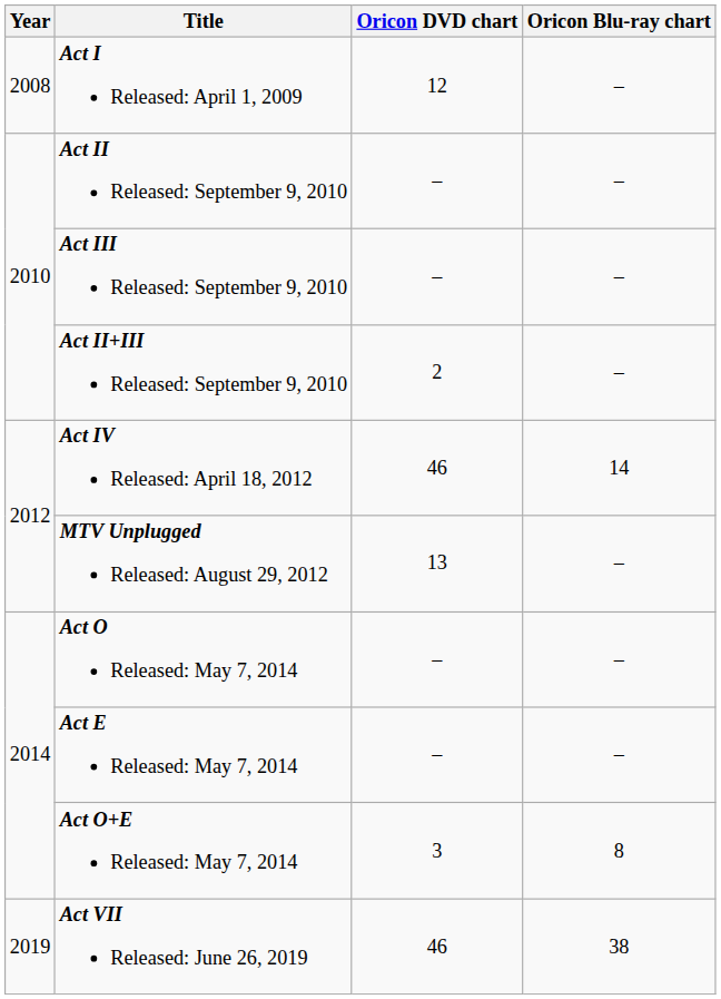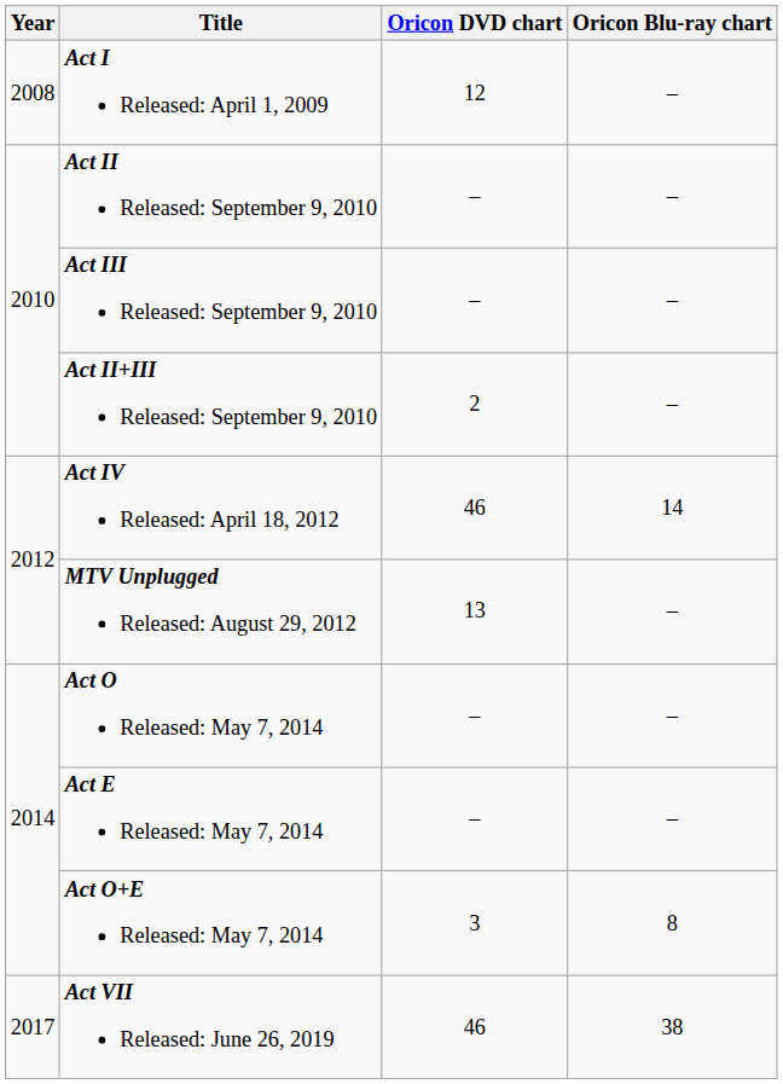 <table class="wikitable">
 <tr>
 <th>Year</th>
 <th>Title</th>
 <th><a href='#'>Oricon</a> DVD chart</th>
 <th>Oricon Blu-ray chart</th>
 </tr>
 <tr>
 <td>2008</td>
 <td><strong><em>Act I</em></strong><br><ul><li>Released: April 1, 2009</li></ul></td>
 <td align="center">12</td>
 <td align="center">–</td>
 </tr>
 <tr>
 <td rowspan="3">2010</td>
 <td><strong><em>Act II</em></strong><br><ul><li>Released: September 9, 2010</li></ul></td>
 <td align="center">–</td>
 <td align="center">–</td>
 </tr>
 <tr>
 <td><strong><em>Act III</em></strong><br><ul><li>Released: September 9, 2010</li></ul></td>
 <td align="center">–</td>
 <td align="center">–</td>
 </tr>
 <tr>
 <td><strong><em>Act II+III</em></strong><br><ul><li>Released: September 9, 2010</li></ul></td>
 <td align="center">2</td>
 <td align="center">–</td>
 </tr>
 <tr>
 <td rowspan="2">2012</td>
 <td><strong><em>Act IV</em></strong><br><ul><li>Released: April 18, 2012</li></ul></td>
 <td align="center">46</td>
 <td align="center">14</td>
 </tr>
 <tr>
 <td><strong><em>MTV Unplugged</em></strong><br><ul><li>Released: August 29, 2012</li></ul></td>
 <td align="center">13</td>
 <td align="center">–</td>
 </tr>
 <tr>
 <td rowspan="3">2014</td>
 <td><strong><em>Act O</em></strong><br><ul><li>Released: May 7, 2014</li></ul></td>
 <td align="center">–</td>
 <td align="center">–</td>
 </tr>
 <tr>
 <td><strong><em>Act E</em></strong><br><ul><li>Released: May 7, 2014</li></ul></td>
 <td align="center">–</td>
 <td align="center">–</td>
 </tr>
 <tr>
 <td><strong><em>Act O+E</em></strong><br><ul><li>Released: May 7, 2014</li></ul></td>
 <td align="center">3</td>
 <td align="center">8</td>
 </tr>
 <tr>
-<td>2019</td>
+<td>2017</td>
 <td><strong><em>Act VII</em></strong><br><ul><li>Released: June 26, 2019</li></ul></td>
 <td align="center">46</td>
 <td align="center">38</td>
 </tr>
 </table>
